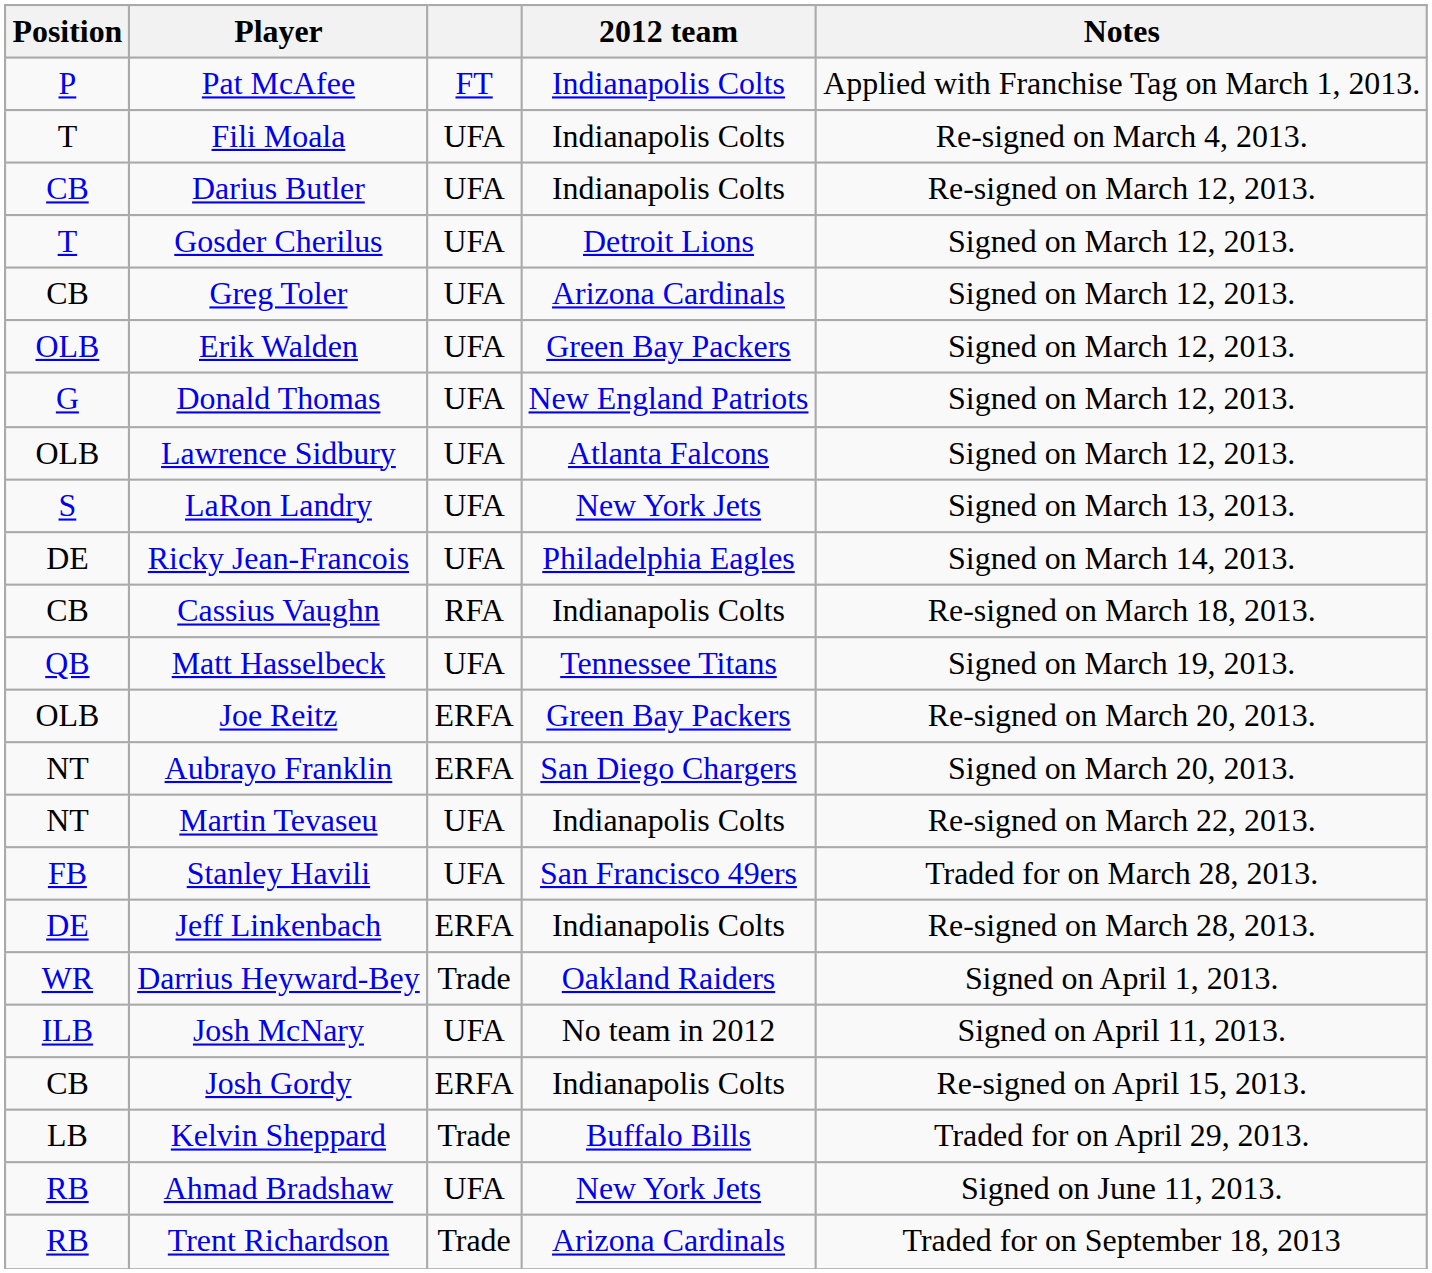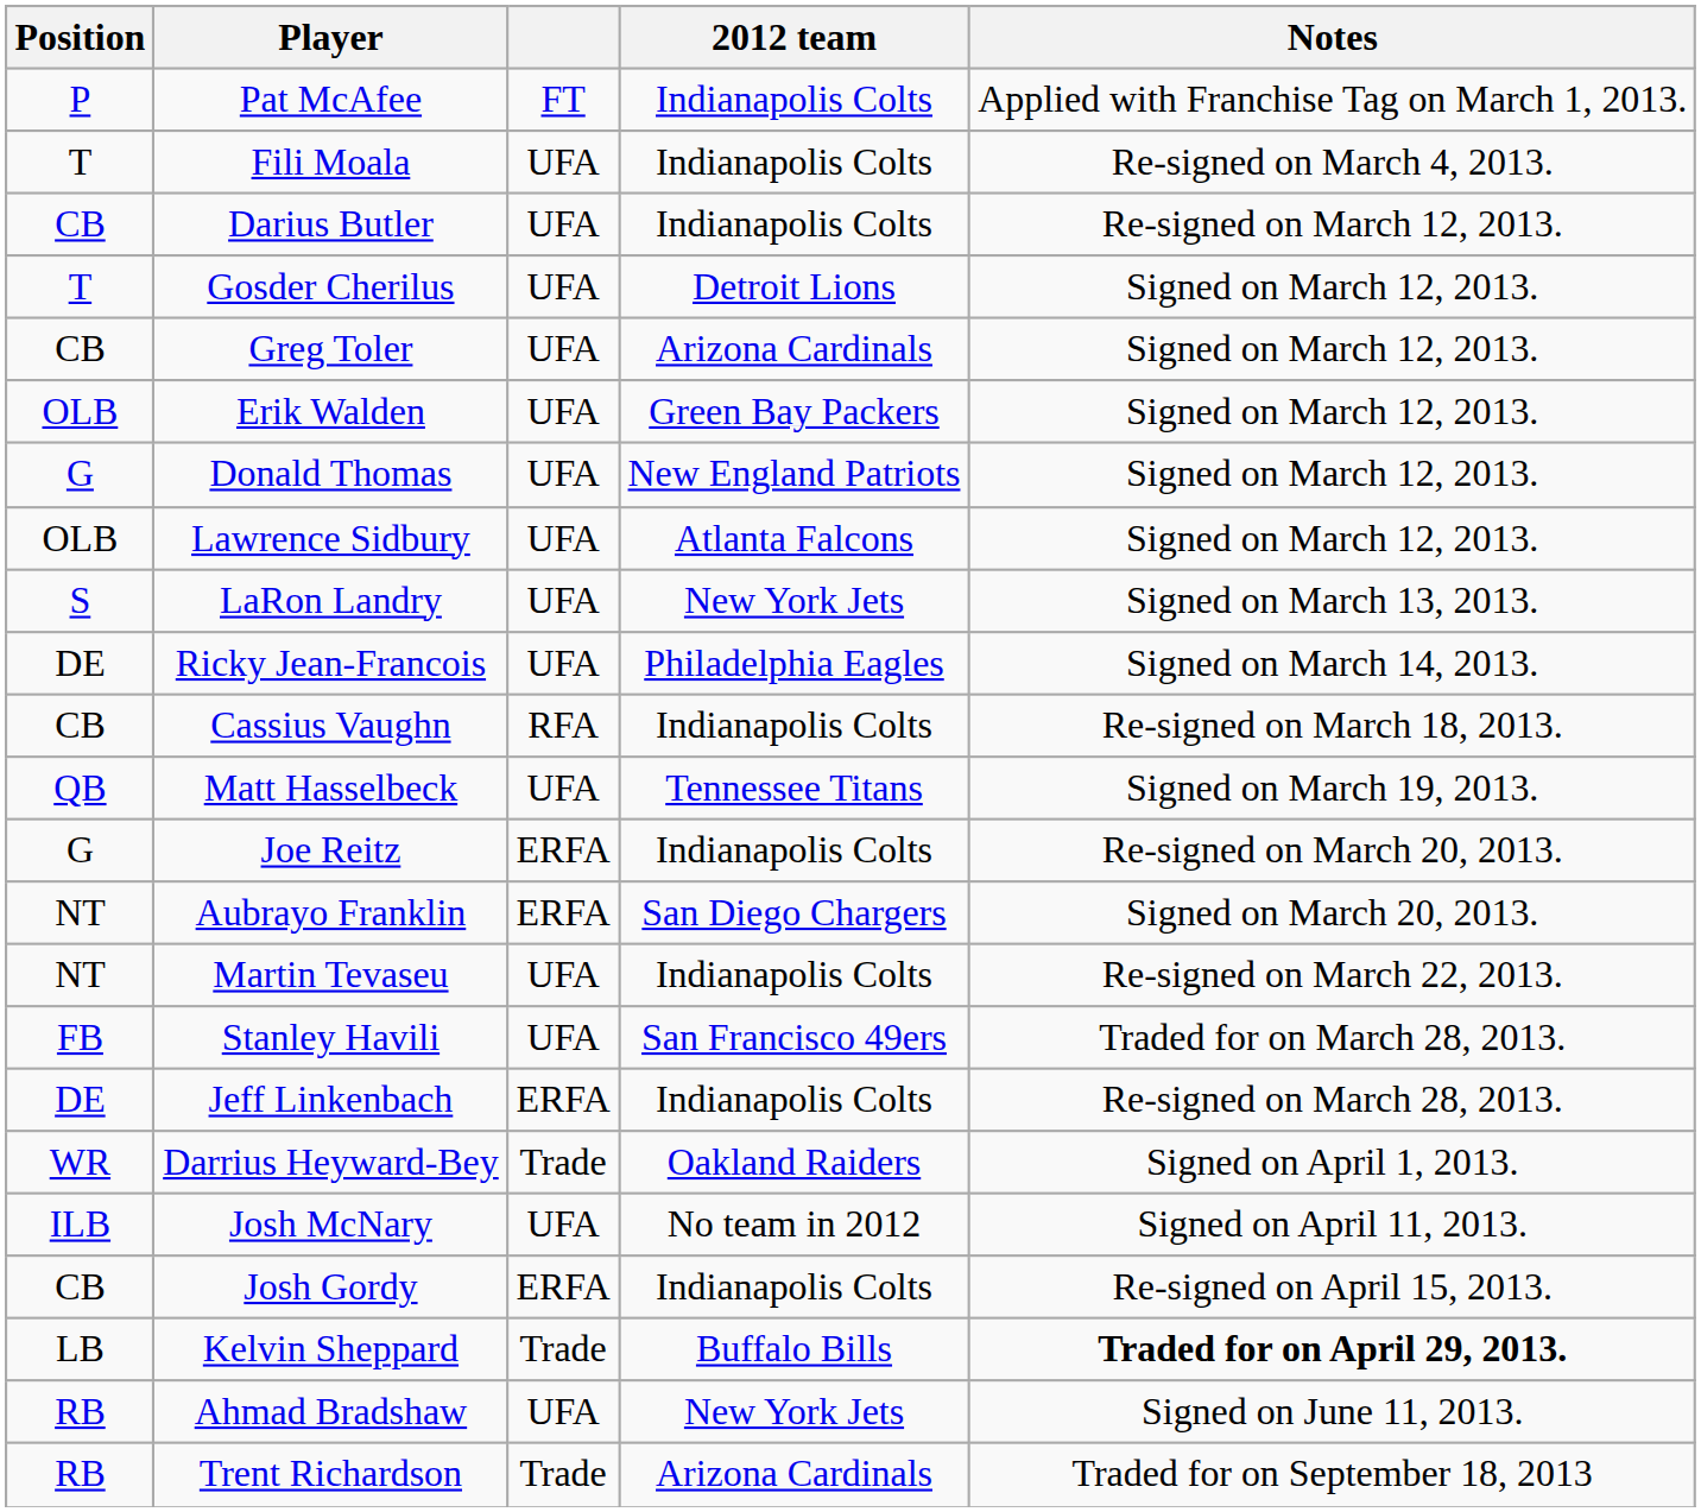 <table class="wikitable" style="font-size: 95%; text-align: center;">
 <tr>
 <th>Position</th>
 <th>Player</th>
 <th></th>
 <th>2012 team</th>
 <th>Notes</th>
 </tr>
 <tr>
 <td><a href='#'>P</a></td>
 <td><a href='#'>Pat McAfee</a></td>
 <td><a href='#'>FT</a></td>
 <td><a href='#'>Indianapolis Colts</a></td>
 <td>Applied with Franchise Tag on March 1, 2013.</td>
 </tr>
 <tr>
 <td Tackle (American and Canadian football)>T</td>
 <td><a href='#'>Fili Moala</a></td>
 <td>UFA</td>
 <td>Indianapolis Colts</td>
 <td>Re-signed on March 4, 2013.</td>
 </tr>
 <tr>
 <td><a href='#'>CB</a></td>
 <td><a href='#'>Darius Butler</a></td>
 <td>UFA</td>
 <td>Indianapolis Colts</td>
 <td>Re-signed on March 12, 2013.</td>
 </tr>
 <tr>
 <td><a href='#'>T</a></td>
 <td><a href='#'>Gosder Cherilus</a></td>
 <td>UFA</td>
 <td><a href='#'>Detroit Lions</a></td>
 <td>Signed on March 12, 2013.</td>
 </tr>
 <tr>
 <td Cornerback>CB</td>
 <td><a href='#'>Greg Toler</a></td>
 <td>UFA</td>
 <td><a href='#'>Arizona Cardinals</a></td>
 <td>Signed on March 12, 2013.</td>
 </tr>
 <tr>
 <td><a href='#'>OLB</a></td>
 <td><a href='#'>Erik Walden</a></td>
 <td>UFA</td>
 <td><a href='#'>Green Bay Packers</a></td>
 <td>Signed on March 12, 2013.</td>
 </tr>
 <tr>
 <td><a href='#'>G</a></td>
 <td><a href='#'>Donald Thomas</a></td>
 <td>UFA</td>
 <td><a href='#'>New England Patriots</a></td>
 <td>Signed on March 12, 2013.</td>
 </tr>
 <tr>
 <td Outside linebacker>OLB</td>
 <td><a href='#'>Lawrence Sidbury</a></td>
 <td>UFA</td>
 <td><a href='#'>Atlanta Falcons</a></td>
 <td>Signed on March 12, 2013.</td>
 </tr>
 <tr>
 <td><a href='#'>S</a></td>
 <td><a href='#'>LaRon Landry</a></td>
 <td>UFA</td>
 <td><a href='#'>New York Jets</a></td>
 <td>Signed on March 13, 2013.</td>
 </tr>
 <tr>
 <td Defensive End>DE</td>
 <td><a href='#'>Ricky Jean-Francois</a></td>
 <td>UFA</td>
 <td><a href='#'>Philadelphia Eagles</a></td>
 <td>Signed on March 14, 2013.</td>
 </tr>
 <tr>
 <td Cornerback>CB</td>
 <td><a href='#'>Cassius Vaughn</a></td>
 <td>RFA</td>
 <td>Indianapolis Colts</td>
 <td>Re-signed on March 18, 2013.</td>
 </tr>
 <tr>
 <td><a href='#'>QB</a></td>
 <td><a href='#'>Matt Hasselbeck</a></td>
 <td>UFA</td>
 <td><a href='#'>Tennessee Titans</a></td>
 <td>Signed on March 19, 2013.</td>
 </tr>
 <tr>
-<td Outside linebacker>OLB</td>
+<td Guard (American and Canadian football)>G</td>
 <td><a href='#'>Joe Reitz</a></td>
 <td>ERFA</td>
-<td><a href='#'>Green Bay Packers</a></td>
+<td>Indianapolis Colts</td>
 <td>Re-signed on March 20, 2013.</td>
 </tr>
 <tr>
 <td Tackle (American and Canadian football)>NT</td>
 <td><a href='#'>Aubrayo Franklin</a></td>
 <td>ERFA</td>
 <td><a href='#'>San Diego Chargers</a></td>
 <td>Signed on March 20, 2013.</td>
 </tr>
 <tr>
 <td Tackle (American and Canadian football)>NT</td>
 <td><a href='#'>Martin Tevaseu</a></td>
 <td>UFA</td>
 <td>Indianapolis Colts</td>
 <td>Re-signed on March 22, 2013.</td>
 </tr>
 <tr>
 <td><a href='#'>FB</a></td>
 <td><a href='#'>Stanley Havili</a></td>
 <td>UFA</td>
 <td><a href='#'>San Francisco 49ers</a></td>
 <td>Traded for on March 28, 2013.</td>
 </tr>
 <tr>
 <td><a href='#'>DE</a></td>
 <td><a href='#'>Jeff Linkenbach</a></td>
 <td>ERFA</td>
 <td>Indianapolis Colts</td>
 <td>Re-signed on March 28, 2013.</td>
 </tr>
 <tr>
 <td><a href='#'>WR</a></td>
 <td><a href='#'>Darrius Heyward-Bey</a></td>
 <td>Trade</td>
 <td><a href='#'>Oakland Raiders</a></td>
 <td>Signed on April 1, 2013.</td>
 </tr>
 <tr>
 <td><a href='#'>ILB</a></td>
 <td><a href='#'>Josh McNary</a></td>
 <td>UFA</td>
 <td>No team in 2012</td>
 <td>Signed on April 11, 2013.</td>
 </tr>
 <tr>
 <td Cornerback>CB</td>
 <td><a href='#'>Josh Gordy</a></td>
 <td>ERFA</td>
 <td>Indianapolis Colts</td>
 <td>Re-signed on April 15, 2013.</td>
 </tr>
 <tr>
 <td Linebacker>LB</td>
 <td><a href='#'>Kelvin Sheppard</a></td>
 <td>Trade</td>
 <td><a href='#'>Buffalo Bills</a></td>
-<td>Traded for on April 29, 2013.</td>
+<td><strong>Traded for on April 29, 2013.</strong></td>
 </tr>
 <tr>
 <td><a href='#'>RB</a></td>
 <td><a href='#'>Ahmad Bradshaw</a></td>
 <td>UFA</td>
 <td><a href='#'>New York Jets</a></td>
 <td>Signed on June 11, 2013.</td>
 </tr>
 <tr>
 <td><a href='#'>RB</a></td>
 <td><a href='#'>Trent Richardson</a></td>
 <td>Trade</td>
 <td><a href='#'>Arizona Cardinals</a></td>
 <td>Traded for on September 18, 2013 </td>
 </tr>
 </table>
